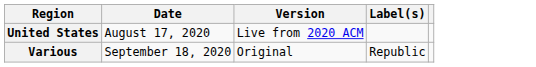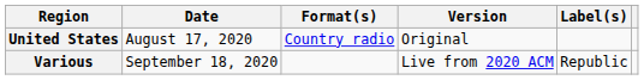 <table class="wikitable plainrowheaders">
 <tr>
 <th scope="col">Region</th>
 <th scope="col">Date</th>
+<th scope="col">Format(s)</th>
 <th scope="col">Version</th>
 <th scope="col">Label(s)</th>
 <th scope="col"></th>
 </tr>
 <tr>
 <th scope="row">United States</th>
 <td>August 17, 2020</td>
-<td>Live from <a href='#'>2020 ACM</a></td>
+<td><a href='#'>Country radio</a></td>
+<td>Original</td>
 <td></td>
 <td style="text-align:center;"></td>
 </tr>
 <tr>
 <th scope="row">Various</th>
 <td>September 18, 2020</td>
-<td>Original</td>
+<td></td>
+<td>Live from <a href='#'>2020 ACM</a></td>
 <td>Republic</td>
 <td style="text-align:center;"></td>
 </tr>
 </table>
